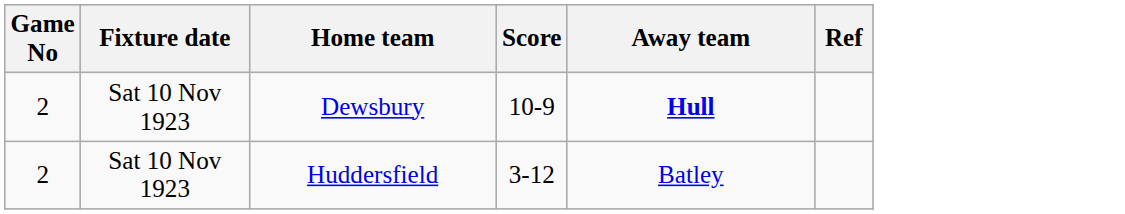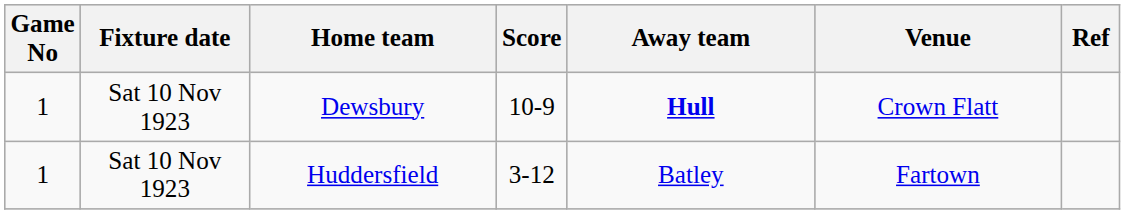 <table class="wikitable" style="text-align:center;">
 <tr>
 <th width=20 abbr="No">Game No</th>
 <th width=100 abbr="Date">Fixture date</th>
 <th width=150 abbr="Home team">Home team</th>
 <th width=20 abbr="Score">Score</th>
 <th width=150 abbr="Away team">Away team</th>
+<th width=150 abbr="Venue">Venue</th>
 <th width=30 abbr="Ref">Ref</th>
 </tr>
 <tr>
-<td>2</td>
+<td>1</td>
 <td>Sat 10 Nov 1923</td>
 <td><a href='#'>Dewsbury</a></td>
 <td>10-9</td>
 <td><strong><a href='#'>Hull</a></strong></td>
+<td><a href='#'>Crown Flatt</a></td>
 <td></td>
 </tr>
 <tr>
-<td>2</td>
+<td>1</td>
 <td>Sat 10 Nov 1923</td>
 <td><a href='#'>Huddersfield</a></td>
 <td>3-12</td>
 <td><a href='#'>Batley</a></td>
+<td><a href='#'>Fartown</a></td>
 <td></td>
 </tr>
 </table>
